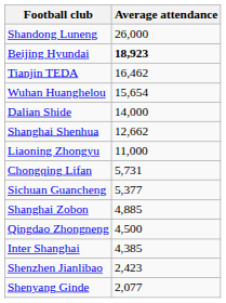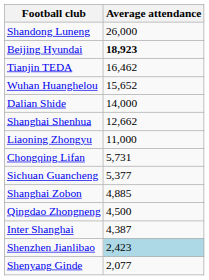 <table class="wikitable">
 <tr>
 <th>Football club</th>
 <th>Average attendance</th>
 </tr>
 <tr>
 <td><a href='#'>Shandong Luneng</a></td>
 <td>26,000</td>
 </tr>
 <tr>
 <td><a href='#'>Beijing Hyundai</a></td>
 <td><strong>18,923</strong></td>
 </tr>
 <tr>
 <td><a href='#'>Tianjin TEDA</a></td>
 <td>16,462</td>
 </tr>
 <tr>
 <td><a href='#'>Wuhan Huanghelou</a></td>
-<td>15,654</td>
+<td>15,652</td>
 </tr>
 <tr>
 <td><a href='#'>Dalian Shide</a></td>
 <td>14,000</td>
 </tr>
 <tr>
 <td><a href='#'>Shanghai Shenhua</a></td>
 <td>12,662</td>
 </tr>
 <tr>
 <td><a href='#'>Liaoning Zhongyu</a></td>
 <td>11,000</td>
 </tr>
 <tr>
 <td><a href='#'>Chongqing Lifan</a></td>
 <td>5,731</td>
 </tr>
 <tr>
 <td><a href='#'>Sichuan Guancheng</a></td>
 <td>5,377</td>
 </tr>
 <tr>
 <td><a href='#'>Shanghai Zobon</a></td>
 <td>4,885</td>
 </tr>
 <tr>
 <td><a href='#'>Qingdao Zhongneng</a></td>
 <td>4,500</td>
 </tr>
 <tr>
 <td><a href='#'>Inter Shanghai</a></td>
-<td>4,385</td>
+<td>4,387</td>
 </tr>
 <tr>
 <td><a href='#'>Shenzhen Jianlibao</a></td>
-<td>2,423</td>
+<td style="background: lightblue;">2,423</td>
 </tr>
 <tr>
 <td><a href='#'>Shenyang Ginde</a></td>
 <td>2,077</td>
 </tr>
 </table>
